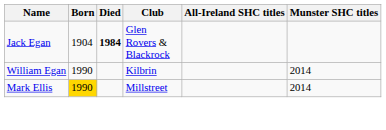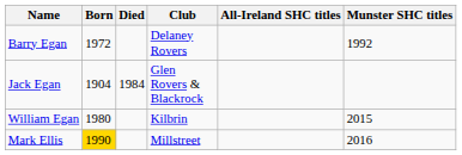 <table align=top class="wikitable">
 <tr>
 <th>Name</th>
 <th>Born</th>
 <th>Died</th>
 <th width=80>Club</th>
 <th colspan=1>All-Ireland SHC titles</th>
 <th colspan=1>Munster SHC titles</th>
 </tr>
 <tr>
+<td><a href='#'>Barry Egan</a></td>
+<td>1972</td>
+<td></td>
+<td><a href='#'>Delaney Rovers</a></td>
+<td></td>
+<td>1992</td>
+</tr>
+<tr>
 <td><a href='#'>Jack Egan</a></td>
 <td>1904</td>
-<td><strong>1984</strong></td>
+<td>1984</td>
 <td><a href='#'>Glen Rovers</a> & <a href='#'>Blackrock</a></td>
 <td></td>
 <td></td>
 </tr>
 <tr>
 <td><a href='#'>William Egan</a></td>
-<td>1990</td>
+<td>1980</td>
 <td></td>
 <td><a href='#'>Kilbrin</a></td>
 <td></td>
-<td>2014</td>
+<td>2015</td>
 </tr>
 <tr>
 <td><a href='#'>Mark Ellis</a></td>
 <td style="background: gold;">1990</td>
 <td></td>
 <td><a href='#'>Millstreet</a></td>
 <td></td>
-<td>2014</td>
+<td>2016</td>
 </tr>
 </table>
